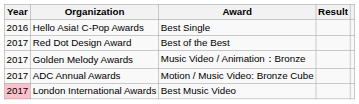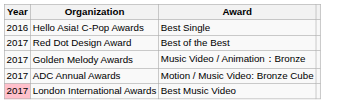 <table class="wikitable sortable plainrowheaders">
 <tr>
 <th scope="col">Year</th>
 <th scope="col">Organization</th>
 <th scope="col">Award</th>
-<th>Result</th>
 <th scope="col"></th>
 </tr>
 <tr>
 <td>2016</td>
 <td>Hello Asia! C-Pop Awards</td>
 <td>Best Single</td>
-<td></td>
 <td style="text-align:center;"></td>
 </tr>
 <tr>
 <td>2017</td>
 <td>Red Dot Design Award</td>
 <td>Best of the Best</td>
-<td></td>
 <td style="text-align:center;"></td>
 </tr>
 <tr>
 <td>2017</td>
 <td>Golden Melody Awards</td>
 <td>Music Video / Animation：Bronze</td>
 <td></td>
-<td></td>
 </tr>
 <tr>
 <td>2017</td>
 <td>ADC Annual Awards</td>
 <td>Motion / Music Video: Bronze Cube</td>
-<td></td>
 <td style="text-align:center;"></td>
 </tr>
 <tr>
 <td style="background: pink;">2017</td>
 <td>London International Awards</td>
 <td>Best Music Video</td>
-<td></td>
 <td style="text-align:center;"></td>
 </tr>
 </table>
